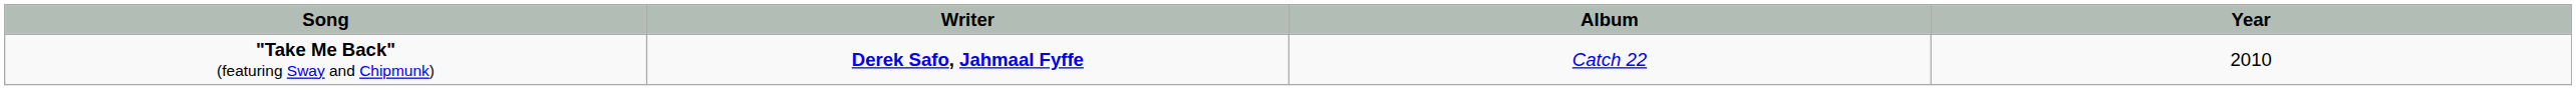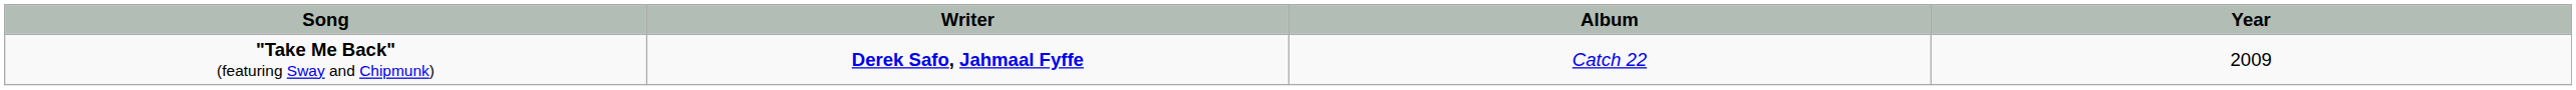 <table class="wikitable" style="margin:0.5em auto; clear:both; font-size:.9em; text-align:center; width:100%">
 <tr>
 <th style="width:500px; background:#b2beb5;">Song</th>
 <th style="width:500px; background:#b2beb5;">Writer</th>
 <th style="width:500px; background:#b2beb5;">Album</th>
 <th style="width:500px; background:#b2beb5;">Year</th>
 </tr>
 <tr>
 <td><strong>"Take Me Back"</strong><br> <small>(featuring <a href='#'>Sway</a> and <a href='#'>Chipmunk</a>)</small></td>
 <td><strong><a href='#'>Derek Safo</a>, <a href='#'>Jahmaal Fyffe</a></strong></td>
 <td><em><a href='#'>Catch 22</a></em></td>
-<td>2010</td>
+<td>2009</td>
 </tr>
 </table>
